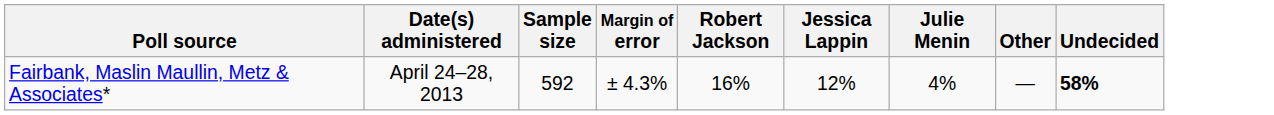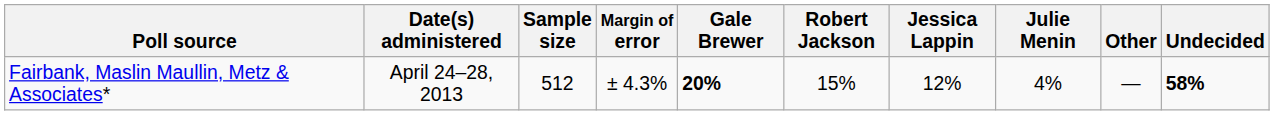 <table class="wikitable">
 <tr valign= bottom>
 <th style="width:290px;">Poll source</th>
 <th style="width:120px;">Date(s)<br>administered</th>
 <th class=small>Sample<br>size</th>
 <th class=small><small>Margin of</small><br>error</th>
+<th style="width:80px;">Gale<br>Brewer</th>
 <th style="width:80px;">Robert<br>Jackson</th>
 <th style="width:80px;">Jessica<br>Lappin</th>
 <th style="width:80px;">Julie<br>Menin</th>
 <th>Other</th>
 <th style="width:80px;">Undecided</th>
 </tr>
 <tr>
 <td><a href='#'>Fairbank, Maslin Maullin, Metz & Associates</a>*</td>
 <td align=center>April 24–28, 2013</td>
-<td align=center>592</td>
+<td align=center>512</td>
 <td align=center>± 4.3%</td>
-<td align=center>16%</td>
+<td><strong>20%</strong></td>
+<td align=center>15%</td>
 <td align=center>12%</td>
 <td align=center>4%</td>
 <td align=center>—</td>
 <td><strong>58%</strong></td>
 </tr>
 </table>
